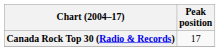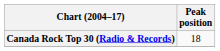 <table class="wikitable sortable plainrowheaders" style="text-align:center">
 <tr>
 <th scope="col">Chart (2004–17)</th>
 <th scope="col">Peak<br>position</th>
 </tr>
 <tr>
 <th scope="row">Canada Rock Top 30 (<a href='#'>Radio & Records</a>)</th>
-<td>17</td>
+<td>18</td>
 </tr>
 <tr>
 </tr>
 <tr>
 </tr>
 <tr>
 </tr>
 <tr>
 </tr>
 <tr>
 </tr>
 </table>
